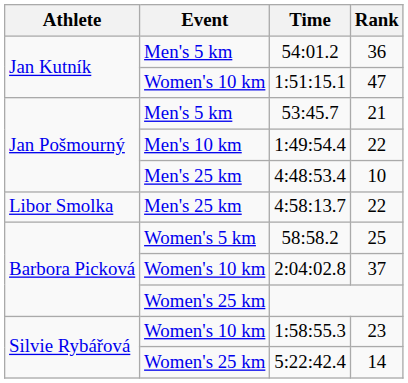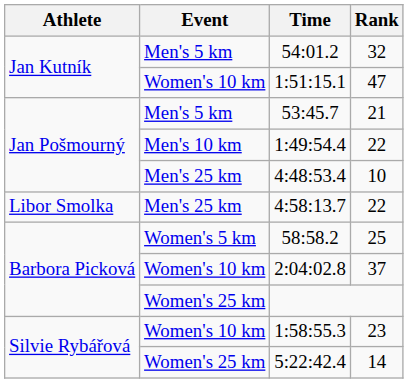 <table class="wikitable" style="font-size:90%;">
 <tr>
 <th>Athlete</th>
 <th>Event</th>
 <th>Time</th>
 <th>Rank</th>
 </tr>
 <tr align=center>
 <td align=left rowspan=2><a href='#'>Jan Kutník</a></td>
 <td align=left><a href='#'>Men's 5 km</a></td>
 <td>54:01.2</td>
-<td>36</td>
+<td>32</td>
 </tr>
 <tr align=center>
 <td align=left><a href='#'>Women's 10 km</a></td>
 <td>1:51:15.1</td>
 <td>47</td>
 </tr>
 <tr align=center>
 <td align=left rowspan=3><a href='#'>Jan Pošmourný</a></td>
 <td align=left><a href='#'>Men's 5 km</a></td>
 <td>53:45.7</td>
 <td>21</td>
 </tr>
 <tr align=center>
 <td align=left><a href='#'>Men's 10 km</a></td>
 <td>1:49:54.4</td>
 <td>22</td>
 </tr>
 <tr align=center>
 <td align=left><a href='#'>Men's 25 km</a></td>
 <td>4:48:53.4</td>
 <td>10</td>
 </tr>
 <tr align=center>
 <td align=left><a href='#'>Libor Smolka</a></td>
 <td align=left><a href='#'>Men's 25 km</a></td>
 <td>4:58:13.7</td>
 <td>22</td>
 </tr>
 <tr align=center>
 <td align=left rowspan=3><a href='#'>Barbora Picková</a></td>
 <td align=left><a href='#'>Women's 5 km</a></td>
 <td>58:58.2</td>
 <td>25</td>
 </tr>
 <tr align=center>
 <td align=left><a href='#'>Women's 10 km</a></td>
 <td>2:04:02.8</td>
 <td>37</td>
 </tr>
 <tr align=center>
 <td align=left><a href='#'>Women's 25 km</a></td>
 <td colspan=2></td>
 </tr>
 <tr align=center>
 <td align=left rowspan=2><a href='#'>Silvie Rybářová</a></td>
 <td align=left><a href='#'>Women's 10 km</a></td>
 <td>1:58:55.3</td>
 <td>23</td>
 </tr>
 <tr align=center>
 <td align=left><a href='#'>Women's 25 km</a></td>
 <td>5:22:42.4</td>
 <td>14</td>
 </tr>
 </table>
